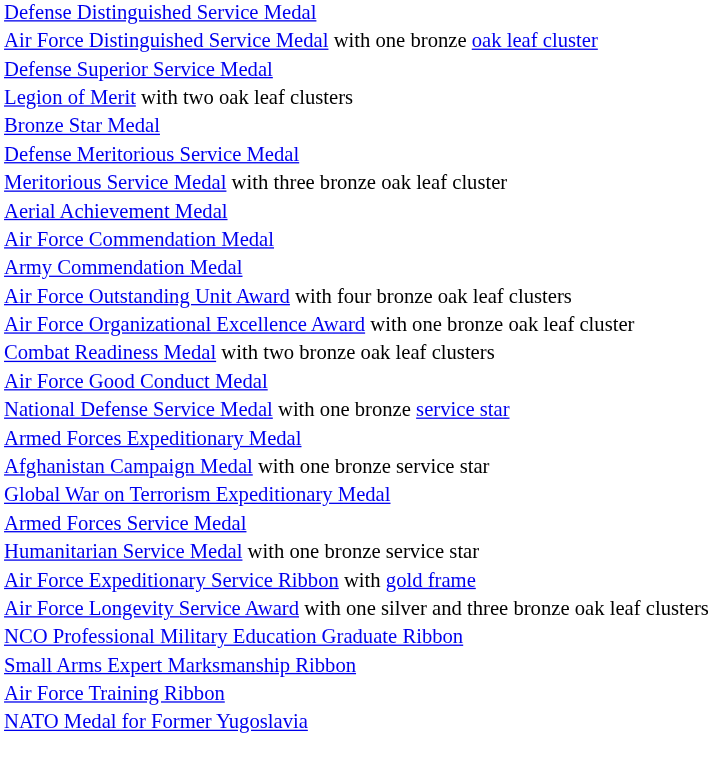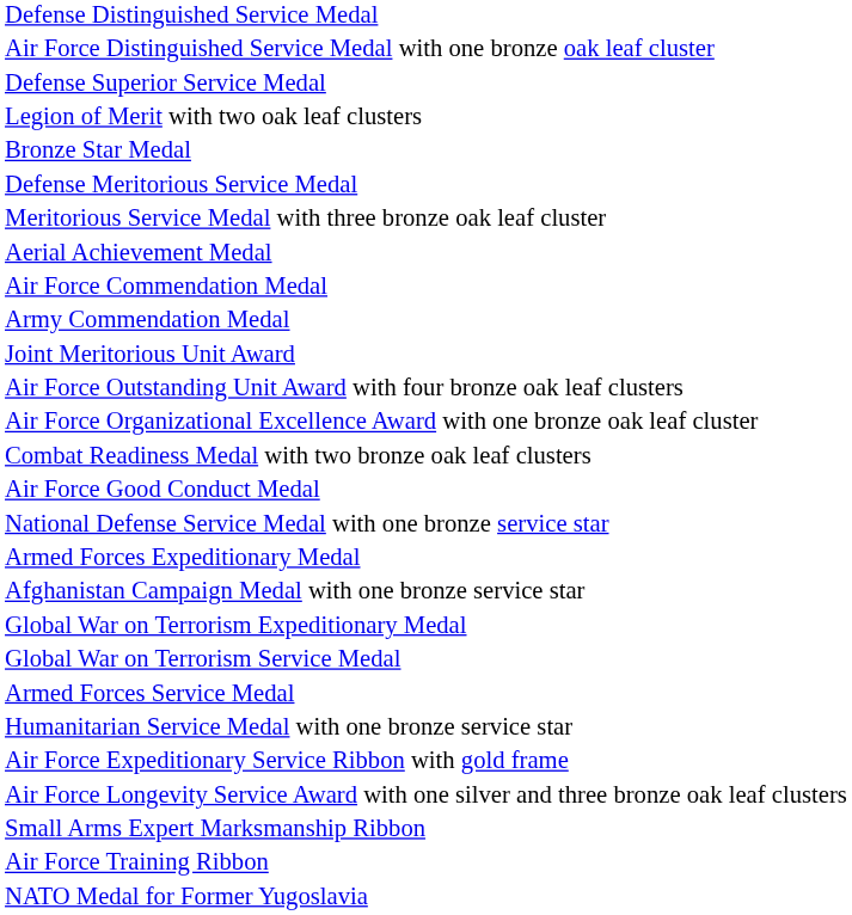 <table>
 <tr>
 <td></td>
 <td><a href='#'>Defense Distinguished Service Medal</a></td>
 </tr>
 <tr>
 <td></td>
 <td><a href='#'>Air Force Distinguished Service Medal</a> with one bronze <a href='#'>oak leaf cluster</a></td>
 </tr>
 <tr>
 <td></td>
 <td><a href='#'>Defense Superior Service Medal</a></td>
 </tr>
 <tr>
 <td></td>
 <td><a href='#'>Legion of Merit</a> with two oak leaf clusters</td>
 </tr>
 <tr>
 <td></td>
 <td><a href='#'>Bronze Star Medal</a></td>
 </tr>
 <tr>
 <td></td>
 <td><a href='#'>Defense Meritorious Service Medal</a></td>
 </tr>
 <tr>
 <td></td>
 <td><a href='#'>Meritorious Service Medal</a> with three bronze oak leaf cluster</td>
 </tr>
 <tr>
 <td></td>
 <td><a href='#'>Aerial Achievement Medal</a></td>
 </tr>
 <tr>
 <td></td>
 <td><a href='#'>Air Force Commendation Medal</a></td>
 </tr>
 <tr>
 <td></td>
 <td><a href='#'>Army Commendation Medal</a></td>
 </tr>
 <tr>
 <td></td>
+<td><a href='#'>Joint Meritorious Unit Award</a></td>
+</tr>
+<tr>
+<td></td>
 <td><a href='#'>Air Force Outstanding Unit Award</a> with four bronze oak leaf clusters</td>
 </tr>
 <tr>
 <td></td>
 <td><a href='#'>Air Force Organizational Excellence Award</a> with one bronze oak leaf cluster</td>
 </tr>
 <tr>
 <td></td>
 <td><a href='#'>Combat Readiness Medal</a> with two bronze oak leaf clusters</td>
 </tr>
 <tr>
 <td></td>
 <td><a href='#'>Air Force Good Conduct Medal</a></td>
 </tr>
 <tr>
 <td></td>
 <td><a href='#'>National Defense Service Medal</a> with one bronze <a href='#'>service star</a></td>
 </tr>
 <tr>
 <td></td>
 <td><a href='#'>Armed Forces Expeditionary Medal</a></td>
 </tr>
 <tr>
 <td></td>
 <td><a href='#'>Afghanistan Campaign Medal</a> with one bronze service star</td>
 </tr>
 <tr>
 <td></td>
 <td><a href='#'>Global War on Terrorism Expeditionary Medal</a></td>
 </tr>
 <tr>
 <td></td>
+<td><a href='#'>Global War on Terrorism Service Medal</a></td>
+</tr>
+<tr>
+<td></td>
 <td><a href='#'>Armed Forces Service Medal</a></td>
 </tr>
 <tr>
 <td></td>
 <td><a href='#'>Humanitarian Service Medal</a> with one bronze service star</td>
 </tr>
 <tr>
 <td></td>
 <td><a href='#'>Air Force Expeditionary Service Ribbon</a> with <a href='#'>gold frame</a></td>
 </tr>
 <tr>
 <td></td>
 <td><a href='#'>Air Force Longevity Service Award</a> with one silver and three bronze oak leaf clusters</td>
 </tr>
 <tr>
 <td></td>
-<td><a href='#'>NCO Professional Military Education Graduate Ribbon</a></td>
-</tr>
-<tr>
-<td></td>
 <td><a href='#'>Small Arms Expert Marksmanship Ribbon</a></td>
 </tr>
 <tr>
 <td></td>
 <td><a href='#'>Air Force Training Ribbon</a></td>
 </tr>
 <tr>
 <td></td>
 <td><a href='#'>NATO Medal for Former Yugoslavia</a></td>
 </tr>
 </table>
